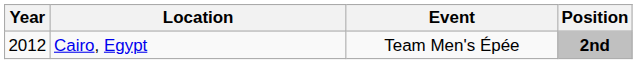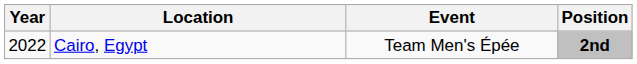 <table class="wikitable" style="text-align:center;">
 <tr>
 <th>Year</th>
 <th style="width:17em">Location</th>
 <th style="width:12em">Event</th>
 <th>Position</th>
 </tr>
 <tr>
-<td>2012</td>
+<td>2022</td>
 <td rowspan="1" align="left"> <a href='#'>Cairo</a>, <a href='#'>Egypt</a></td>
 <td>Team Men's Épée</td>
 <td bgcolor="silver"><strong>2nd</strong></td>
 </tr>
 </table>
